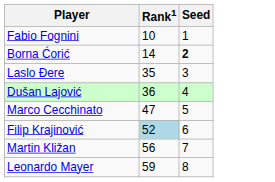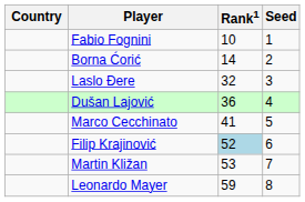 <table class="sortable wikitable">
 <tr>
+<th width="70">Country</th>
 <th width="175">Player</th>
 <th>Rank<sup>1</sup></th>
 <th>Seed</th>
 </tr>
 <tr>
+<td></td>
 <td><a href='#'>Fabio Fognini</a></td>
 <td>10</td>
 <td>1</td>
 </tr>
 <tr>
+<td></td>
 <td><a href='#'>Borna Ćorić</a></td>
 <td>14</td>
-<td><strong>2</strong></td>
+<td>2</td>
 </tr>
 <tr>
+<td></td>
 <td><a href='#'>Laslo Đere</a></td>
-<td>35</td>
+<td>32</td>
 <td>3</td>
 </tr>
 <tr bgcolor=#cfc>
+<td></td>
 <td><a href='#'>Dušan Lajović</a></td>
 <td>36</td>
 <td>4</td>
 </tr>
 <tr>
+<td></td>
 <td><a href='#'>Marco Cecchinato</a></td>
-<td>47</td>
+<td>41</td>
 <td>5</td>
 </tr>
 <tr>
+<td></td>
 <td><a href='#'>Filip Krajinović</a></td>
 <td style="background: lightblue;">52</td>
 <td>6</td>
 </tr>
 <tr>
+<td></td>
 <td><a href='#'>Martin Kližan</a></td>
-<td>56</td>
+<td>53</td>
 <td>7</td>
 </tr>
 <tr>
+<td></td>
 <td><a href='#'>Leonardo Mayer</a></td>
 <td>59</td>
 <td>8</td>
 </tr>
 </table>
